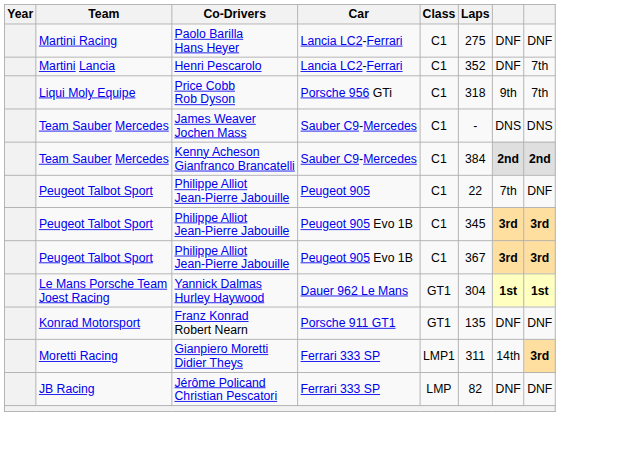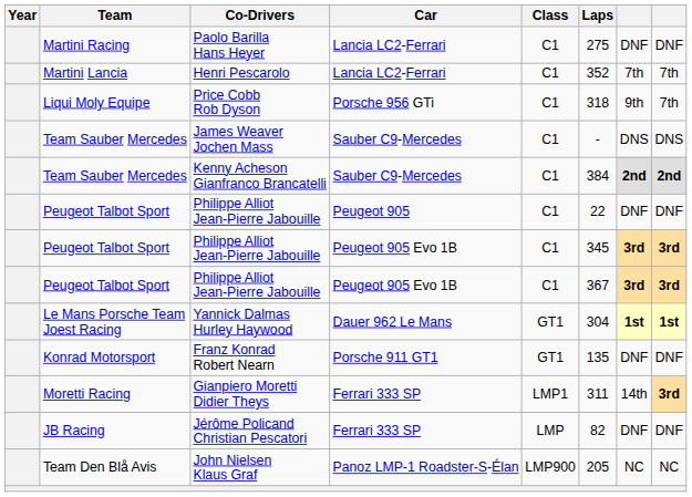 <table class="wikitable" style="text-align:center; font-size:90%">
 <tr>
 <th>Year</th>
 <th>Team</th>
 <th>Co-Drivers</th>
 <th>Car</th>
 <th>Class</th>
 <th>Laps</th>
 <th></th>
 <th></th>
 </tr>
 <tr>
 <th></th>
 <td align="left" nowrap> <a href='#'>Martini Racing</a></td>
 <td align="left" nowrap> <a href='#'>Paolo Barilla</a><br> <a href='#'>Hans Heyer</a></td>
 <td align="left" nowrap><a href='#'>Lancia LC2</a>-<a href='#'>Ferrari</a></td>
 <td>C1</td>
 <td>275</td>
 <td>DNF</td>
 <td>DNF</td>
 </tr>
 <tr>
 <th></th>
 <td align="left" nowrap> <a href='#'>Martini</a> <a href='#'>Lancia</a></td>
 <td align="left" nowrap> <a href='#'>Henri Pescarolo</a></td>
 <td align="left" nowrap><a href='#'>Lancia LC2</a>-<a href='#'>Ferrari</a></td>
 <td>C1</td>
 <td>352</td>
-<td>DNF</td>
+<td>7th</td>
 <td>7th</td>
 </tr>
 <tr>
 <th></th>
 <td align="left" nowrap> <a href='#'>Liqui Moly Equipe</a></td>
 <td align="left" nowrap> <a href='#'>Price Cobb</a><br> <a href='#'>Rob Dyson</a></td>
 <td align="left" nowrap><a href='#'>Porsche 956</a> GTi</td>
 <td>C1</td>
 <td>318</td>
 <td>9th</td>
 <td>7th</td>
 </tr>
 <tr>
 <th></th>
 <td align="left" nowrap> <a href='#'>Team Sauber</a> <a href='#'>Mercedes</a></td>
 <td align="left" nowrap> <a href='#'>James Weaver</a><br> <a href='#'>Jochen Mass</a></td>
 <td align="left" nowrap><a href='#'>Sauber C9</a>-<a href='#'>Mercedes</a></td>
 <td>C1</td>
 <td>-</td>
 <td>DNS</td>
 <td>DNS</td>
 </tr>
 <tr>
 <th></th>
 <td align="left" nowrap> <a href='#'>Team Sauber</a> <a href='#'>Mercedes</a></td>
 <td align="left" nowrap> <a href='#'>Kenny Acheson</a><br> <a href='#'>Gianfranco Brancatelli</a></td>
 <td align="left" nowrap><a href='#'>Sauber C9</a>-<a href='#'>Mercedes</a></td>
 <td>C1</td>
 <td>384</td>
 <td style="background:#DFDFDF;"><strong>2nd</strong></td>
 <td style="background:#DFDFDF;"><strong>2nd</strong></td>
 </tr>
 <tr>
 <th></th>
 <td align="left" nowrap> <a href='#'>Peugeot Talbot Sport</a></td>
 <td align="left" nowrap> <a href='#'>Philippe Alliot</a><br> <a href='#'>Jean-Pierre Jabouille</a></td>
 <td align="left" nowrap><a href='#'>Peugeot 905</a></td>
 <td>C1</td>
 <td>22</td>
-<td>7th</td>
+<td>DNF</td>
 <td>DNF</td>
 </tr>
 <tr>
 <th></th>
 <td align="left" nowrap> <a href='#'>Peugeot Talbot Sport</a></td>
 <td align="left" nowrap> <a href='#'>Philippe Alliot</a><br> <a href='#'>Jean-Pierre Jabouille</a></td>
 <td align="left" nowrap><a href='#'>Peugeot 905</a> Evo 1B</td>
 <td>C1</td>
 <td>345</td>
 <td style="background:#FFDF9F;"><strong>3rd</strong></td>
 <td style="background:#FFDF9F;"><strong>3rd</strong></td>
 </tr>
 <tr>
 <th></th>
 <td align="left" nowrap> <a href='#'>Peugeot Talbot Sport</a></td>
 <td align="left" nowrap> <a href='#'>Philippe Alliot</a><br> <a href='#'>Jean-Pierre Jabouille</a></td>
 <td align="left" nowrap><a href='#'>Peugeot 905</a> Evo 1B</td>
 <td>C1</td>
 <td>367</td>
 <td style="background:#FFDF9F;"><strong>3rd</strong></td>
 <td style="background:#FFDF9F;"><strong>3rd</strong></td>
 </tr>
 <tr>
 <th></th>
 <td align="left" nowrap> <a href='#'>Le Mans Porsche Team</a><br> <a href='#'>Joest Racing</a></td>
 <td align="left" nowrap> <a href='#'>Yannick Dalmas</a><br> <a href='#'>Hurley Haywood</a></td>
 <td align="left" nowrap><a href='#'>Dauer 962 Le Mans</a></td>
 <td>GT1</td>
 <td>304</td>
 <td style="background:#FFFFBF;"><strong>1st</strong></td>
 <td style="background:#FFFFBF;"><strong>1st</strong></td>
 </tr>
 <tr>
 <th></th>
 <td align="left" nowrap> <a href='#'>Konrad Motorsport</a></td>
 <td align="left" nowrap> <a href='#'>Franz Konrad</a><br> Robert Nearn</td>
 <td align="left" nowrap><a href='#'>Porsche 911 GT1</a></td>
 <td>GT1</td>
 <td>135</td>
 <td>DNF</td>
 <td>DNF</td>
 </tr>
 <tr>
 <th></th>
 <td align="left" nowrap> <a href='#'>Moretti Racing</a></td>
 <td align="left" nowrap> <a href='#'>Gianpiero Moretti</a><br> <a href='#'>Didier Theys</a></td>
 <td align="left" nowrap><a href='#'>Ferrari 333 SP</a></td>
 <td>LMP1</td>
 <td>311</td>
 <td>14th</td>
 <td style="background:#FFDF9F;"><strong>3rd</strong></td>
 </tr>
 <tr>
 <th></th>
 <td align="left" nowrap> <a href='#'>JB Racing</a></td>
 <td align="left" nowrap> <a href='#'>Jérôme Policand</a><br> <a href='#'>Christian Pescatori</a></td>
 <td align="left" nowrap><a href='#'>Ferrari 333 SP</a></td>
 <td>LMP</td>
 <td>82</td>
 <td>DNF</td>
 <td>DNF</td>
 </tr>
 <tr>
+<th></th>
+<td align="left" nowrap> Team Den Blå Avis</td>
+<td align="left" nowrap> <a href='#'>John Nielsen</a><br> <a href='#'>Klaus Graf</a></td>
+<td align="left" nowrap><a href='#'>Panoz LMP-1 Roadster-S</a>-<a href='#'>Élan</a></td>
+<td>LMP900</td>
+<td>205</td>
+<td>NC</td>
+<td>NC</td>
+</tr>
+<tr>
 <th colspan="8"></th>
 </tr>
 </table>
